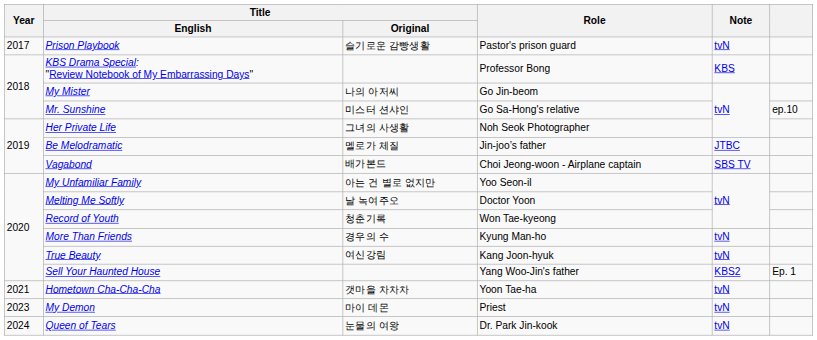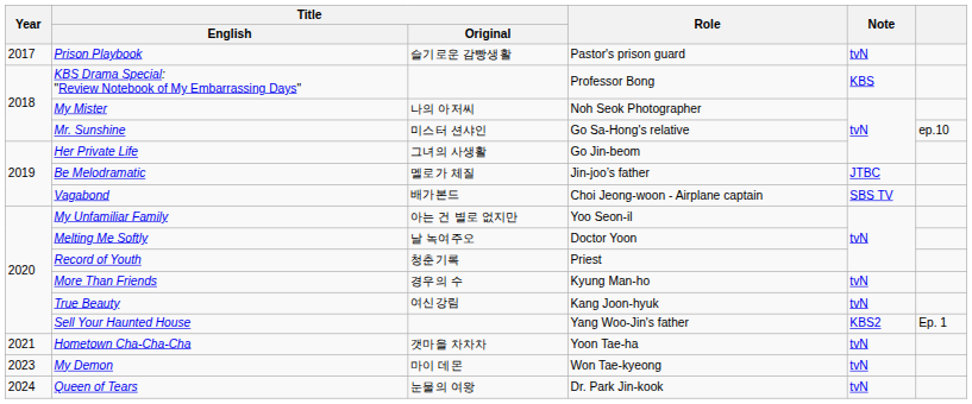 <table class="wikitable sortable plainrowheaders" style="text-align:left; font-size:100%; padding:0 auto; width:100%; margin:auto">
 <tr>
 <th scope="col" rowspan=2>Year</th>
 <th scope="col" colspan=2>Title</th>
 <th scope="col" rowspan=2>Role</th>
 <th scope="col" rowspan=2 class="unsortable">Note</th>
 <th scope="col" rowspan=2 class="unsortable"></th>
 </tr>
 <tr>
 <th>English</th>
 <th>Original</th>
 </tr>
 <tr>
 <td>2017</td>
 <td><em><a href='#'>Prison Playbook</a></em></td>
 <td>슬기로운 감빵생활</td>
 <td>Pastor's prison guard</td>
 <td><a href='#'>tvN</a></td>
 <td></td>
 </tr>
 <tr>
 <td rowspan="3">2018</td>
 <td><em><a href='#'>KBS Drama Special</a>:</em><br>"<a href='#'>Review Notebook of My Embarrassing Days</a>"</td>
 <td></td>
 <td>Professor Bong</td>
 <td><a href='#'>KBS</a></td>
 <td></td>
 </tr>
 <tr>
 <td><em><a href='#'>My Mister</a></em></td>
 <td>나의 아저씨</td>
-<td>Go Jin-beom</td>
+<td>Noh Seok Photographer</td>
 <td rowspan="3"><a href='#'>tvN</a></td>
 <td></td>
 </tr>
 <tr>
 <td><em><a href='#'>Mr. Sunshine</a></em></td>
 <td>미스터 션샤인</td>
 <td>Go Sa-Hong's relative</td>
 <td>ep.10</td>
 </tr>
 <tr>
 <td rowspan="3">2019</td>
 <td><em><a href='#'>Her Private Life</a></em></td>
 <td>그녀의 사생활</td>
-<td>Noh Seok Photographer</td>
+<td>Go Jin-beom</td>
 <td></td>
 </tr>
 <tr>
 <td><em><a href='#'>Be Melodramatic</a></em></td>
 <td>멜로가 체질</td>
 <td>Jin-joo’s father</td>
 <td><a href='#'>JTBC</a></td>
 <td></td>
 </tr>
 <tr>
 <td><em><a href='#'>Vagabond</a></em></td>
 <td>배가본드</td>
 <td>Choi Jeong-woon - Airplane captain</td>
 <td><a href='#'>SBS TV</a></td>
 <td></td>
 </tr>
 <tr>
 <td rowspan="6">2020</td>
 <td><em><a href='#'>My Unfamiliar Family</a></em></td>
 <td>아는 건 별로 없지만</td>
 <td>Yoo Seon-il</td>
 <td rowspan="3"><a href='#'>tvN</a></td>
 <td></td>
 </tr>
 <tr>
 <td><em><a href='#'>Melting Me Softly</a></em></td>
 <td>날 녹여주오</td>
 <td>Doctor Yoon</td>
 <td></td>
 </tr>
 <tr>
 <td><em><a href='#'>Record of Youth</a></em></td>
 <td>청춘기록</td>
-<td>Won Tae-kyeong</td>
+<td>Priest</td>
 <td></td>
 </tr>
 <tr>
 <td><em><a href='#'>More Than Friends</a></em></td>
 <td>경우의 수</td>
 <td>Kyung Man-ho</td>
 <td><a href='#'>tvN</a></td>
 <td></td>
 </tr>
 <tr>
 <td><em><a href='#'>True Beauty</a></em></td>
 <td>여신강림</td>
 <td>Kang Joon-hyuk</td>
 <td><a href='#'>tvN</a></td>
 <td></td>
 </tr>
 <tr>
 <td><em><a href='#'>Sell Your Haunted House</a></em></td>
 <td></td>
 <td>Yang Woo-Jin's father</td>
 <td><a href='#'>KBS2</a></td>
 <td>Ep. 1</td>
 </tr>
 <tr>
 <td>2021</td>
 <td><em><a href='#'>Hometown Cha-Cha-Cha</a></em></td>
 <td>갯마을 차차차</td>
 <td>Yoon Tae-ha</td>
 <td><a href='#'>tvN</a></td>
 <td></td>
 </tr>
 <tr>
 <td>2023</td>
 <td><em><a href='#'>My Demon</a></em></td>
 <td>마이 데몬</td>
-<td>Priest</td>
+<td>Won Tae-kyeong</td>
 <td><a href='#'>tvN</a></td>
 <td></td>
 </tr>
 <tr>
 <td>2024</td>
 <td><em><a href='#'>Queen of Tears</a></em></td>
 <td>눈물의 여왕</td>
 <td>Dr. Park Jin-kook</td>
 <td><a href='#'>tvN</a></td>
 <td></td>
 </tr>
 </table>
